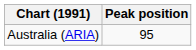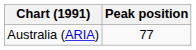 <table class="wikitable plainrowheaders sortable" style="text-align:center">
 <tr>
 <th scope="col">Chart (1991)</th>
 <th scope="col">Peak position</th>
 </tr>
 <tr>
 <td>Australia (<a href='#'>ARIA</a>)</td>
-<td>95</td>
+<td>77</td>
 </tr>
 </table>
